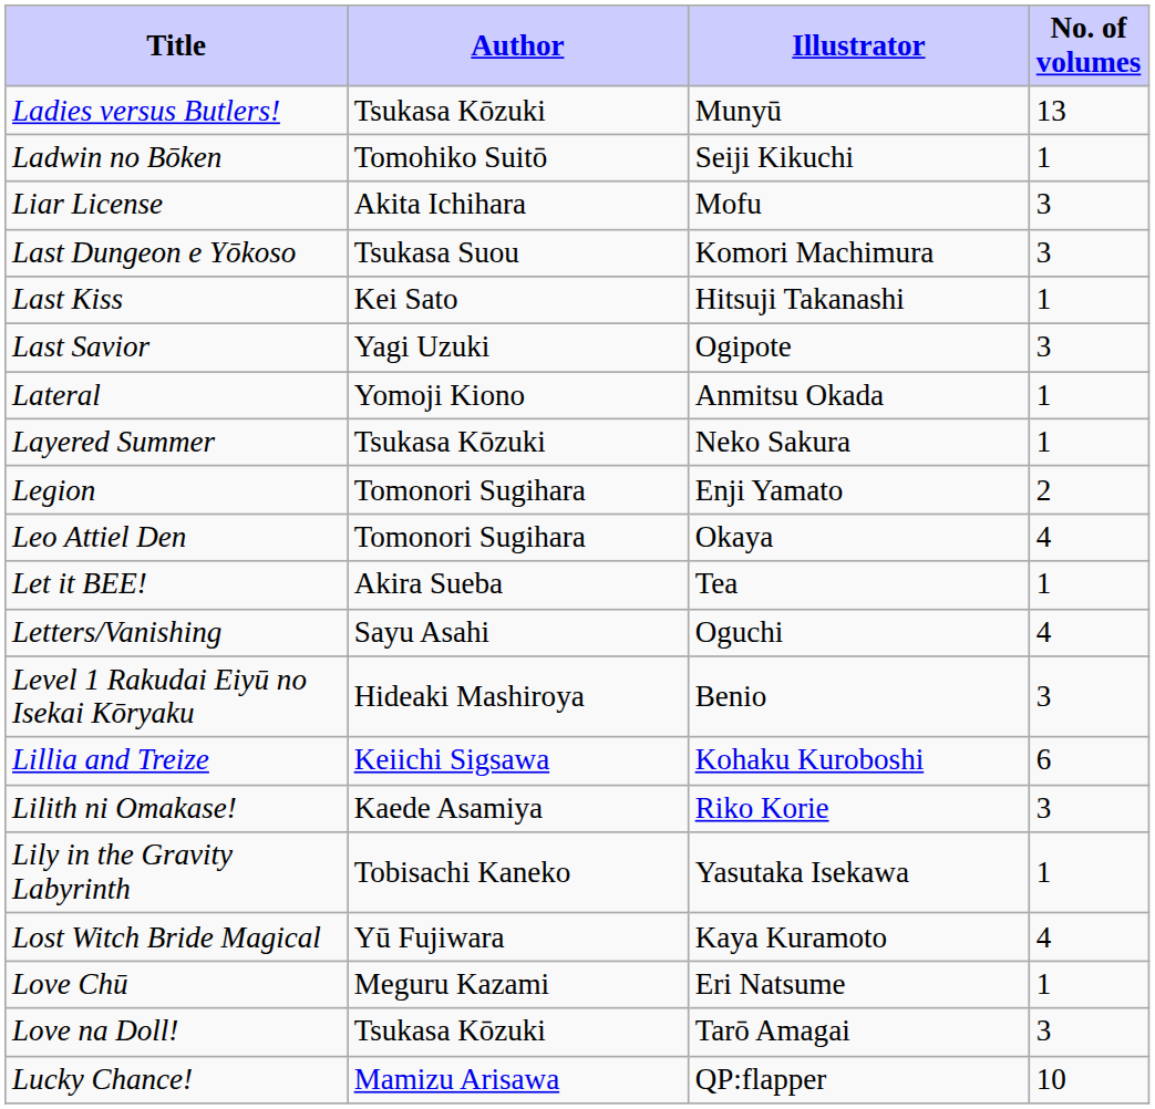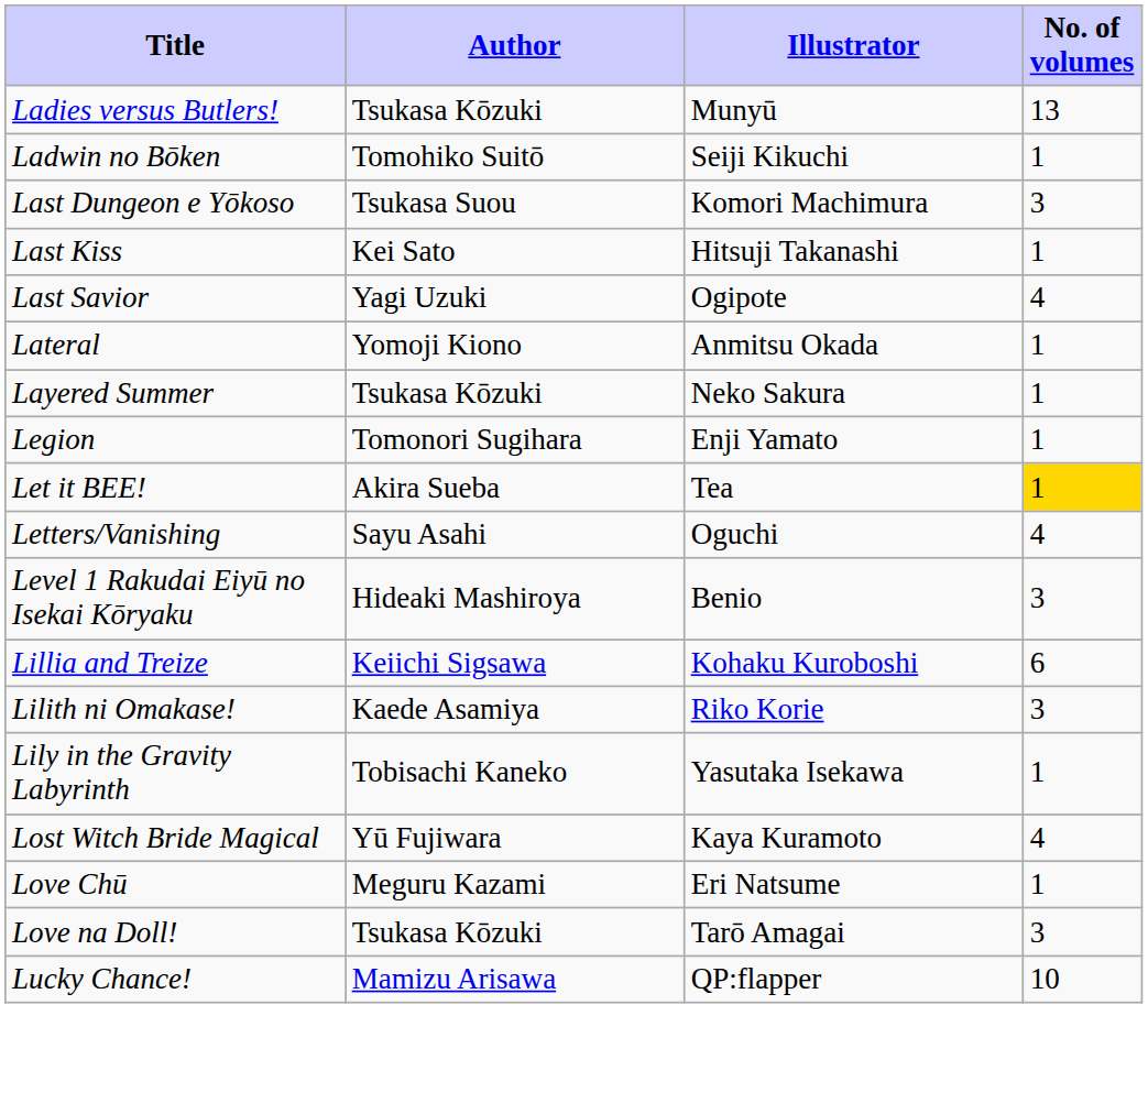 <table class="wikitable" style="width: 98%;">
 <tr>
 <th width=30% style="background:#ccf;">Title</th>
 <th width=30% style="background:#ccf;"><a href='#'>Author</a></th>
 <th width=30% style="background:#ccf;"><a href='#'>Illustrator</a></th>
 <th width=10% style="background:#ccf;">No. of <a href='#'>volumes</a></th>
 </tr>
 <tr>
 <td><em><a href='#'>Ladies versus Butlers!</a></em></td>
 <td>Tsukasa Kōzuki</td>
 <td>Munyū</td>
 <td>13</td>
 </tr>
 <tr>
 <td><em>Ladwin no Bōken</em></td>
 <td>Tomohiko Suitō</td>
 <td>Seiji Kikuchi</td>
 <td>1</td>
 </tr>
 <tr>
-<td><em>Liar License</em></td>
-<td>Akita Ichihara</td>
-<td>Mofu</td>
-<td>3</td>
-</tr>
-<tr>
 <td><em>Last Dungeon e Yōkoso</em></td>
 <td>Tsukasa Suou</td>
 <td>Komori Machimura</td>
 <td>3</td>
 </tr>
 <tr>
 <td><em>Last Kiss</em></td>
 <td>Kei Sato</td>
 <td>Hitsuji Takanashi</td>
 <td>1</td>
 </tr>
 <tr>
 <td><em>Last Savior</em></td>
 <td>Yagi Uzuki</td>
 <td>Ogipote</td>
-<td>3</td>
+<td>4</td>
 </tr>
 <tr>
 <td><em>Lateral</em></td>
 <td>Yomoji Kiono</td>
 <td>Anmitsu Okada</td>
 <td>1</td>
 </tr>
 <tr>
 <td><em>Layered Summer</em></td>
 <td>Tsukasa Kōzuki</td>
 <td>Neko Sakura</td>
 <td>1</td>
 </tr>
 <tr>
 <td><em>Legion</em></td>
 <td>Tomonori Sugihara</td>
 <td>Enji Yamato</td>
-<td>2</td>
-</tr>
-<tr>
-<td><em>Leo Attiel Den</em></td>
-<td>Tomonori Sugihara</td>
-<td>Okaya</td>
-<td>4</td>
+<td>1</td>
 </tr>
 <tr>
 <td><em>Let it BEE!</em></td>
 <td>Akira Sueba</td>
 <td>Tea</td>
-<td>1</td>
+<td style="background: gold;">1</td>
 </tr>
 <tr>
 <td><em>Letters/Vanishing</em></td>
 <td>Sayu Asahi</td>
 <td>Oguchi</td>
 <td>4</td>
 </tr>
 <tr>
 <td><em>Level 1 Rakudai Eiyū no Isekai Kōryaku</em></td>
 <td>Hideaki Mashiroya</td>
 <td>Benio</td>
 <td>3</td>
 </tr>
 <tr>
 <td><em><a href='#'>Lillia and Treize</a></em></td>
 <td><a href='#'>Keiichi Sigsawa</a></td>
 <td><a href='#'>Kohaku Kuroboshi</a></td>
 <td>6</td>
 </tr>
 <tr>
 <td><em>Lilith ni Omakase!</em></td>
 <td>Kaede Asamiya</td>
 <td><a href='#'>Riko Korie</a></td>
 <td>3</td>
 </tr>
 <tr>
 <td><em>Lily in the Gravity Labyrinth</em></td>
 <td>Tobisachi Kaneko</td>
 <td>Yasutaka Isekawa</td>
 <td>1</td>
 </tr>
 <tr>
 <td><em>Lost Witch Bride Magical</em></td>
 <td>Yū Fujiwara</td>
 <td>Kaya Kuramoto</td>
 <td>4</td>
 </tr>
 <tr>
 <td><em>Love Chū</em></td>
 <td>Meguru Kazami</td>
 <td>Eri Natsume</td>
 <td>1</td>
 </tr>
 <tr>
 <td><em>Love na Doll!</em></td>
 <td>Tsukasa Kōzuki</td>
 <td>Tarō Amagai</td>
 <td>3</td>
 </tr>
 <tr>
 <td><em>Lucky Chance!</em></td>
 <td><a href='#'>Mamizu Arisawa</a></td>
 <td>QP:flapper</td>
 <td>10</td>
 </tr>
 </table>
